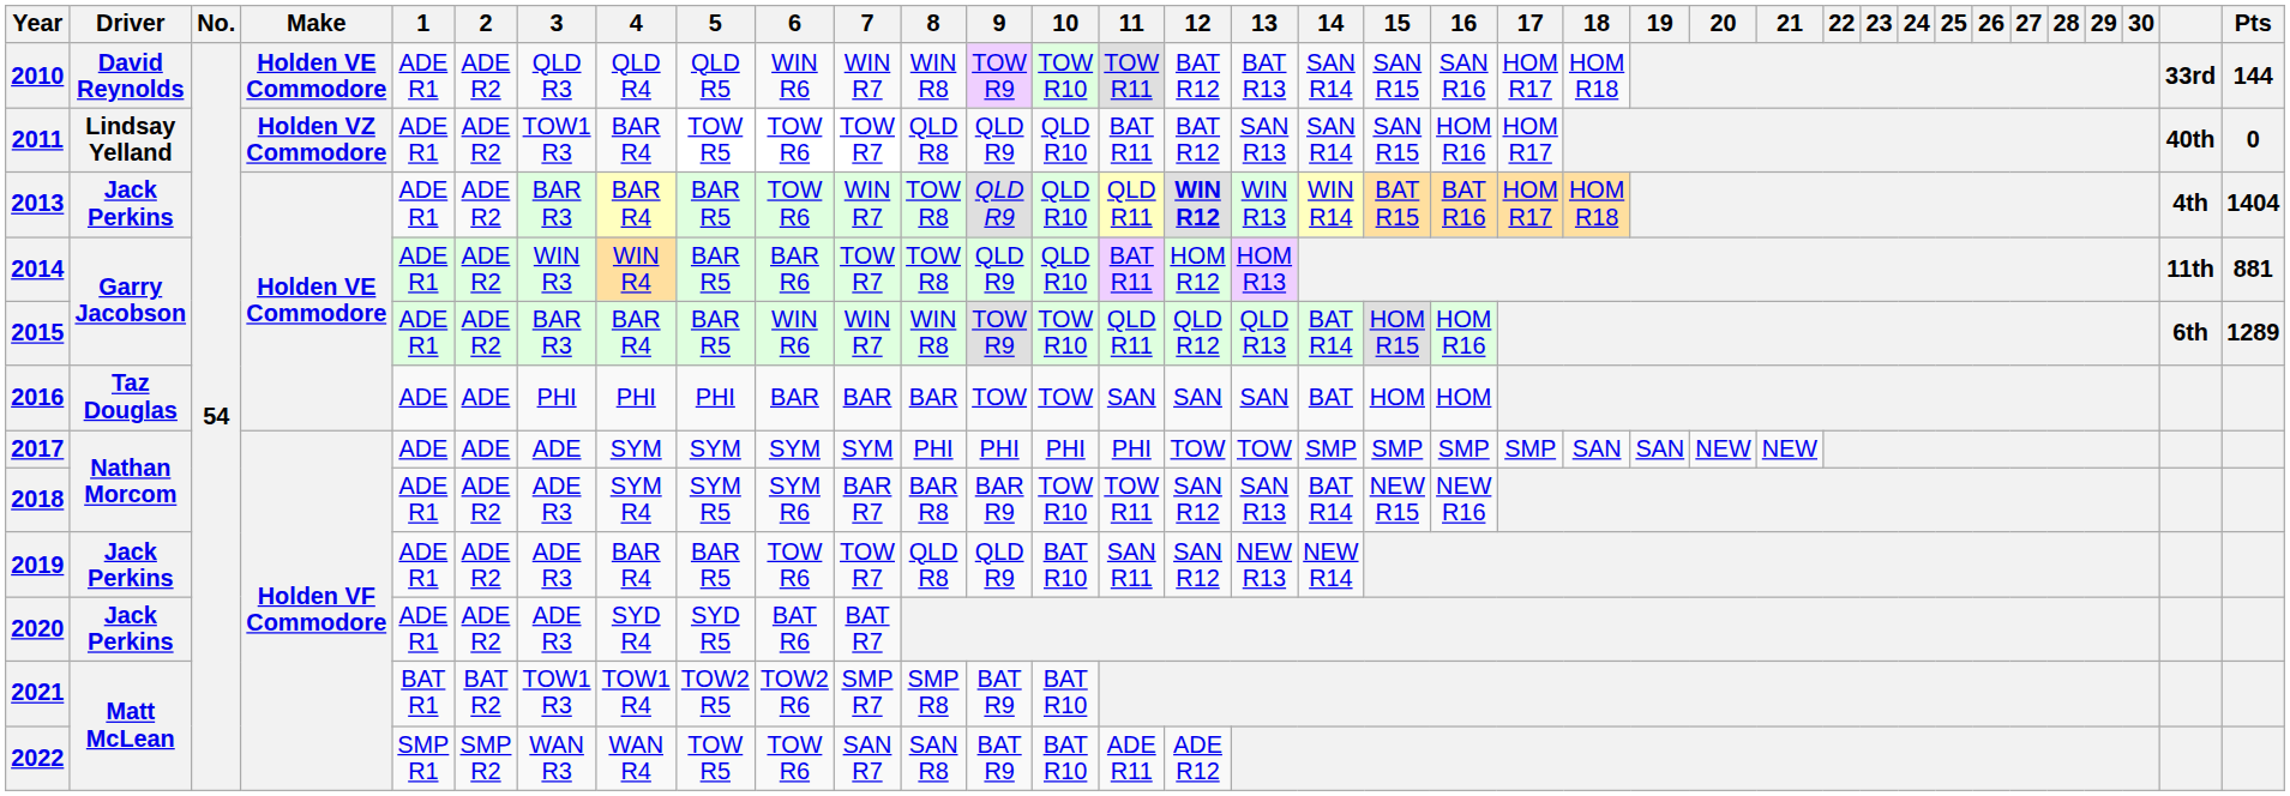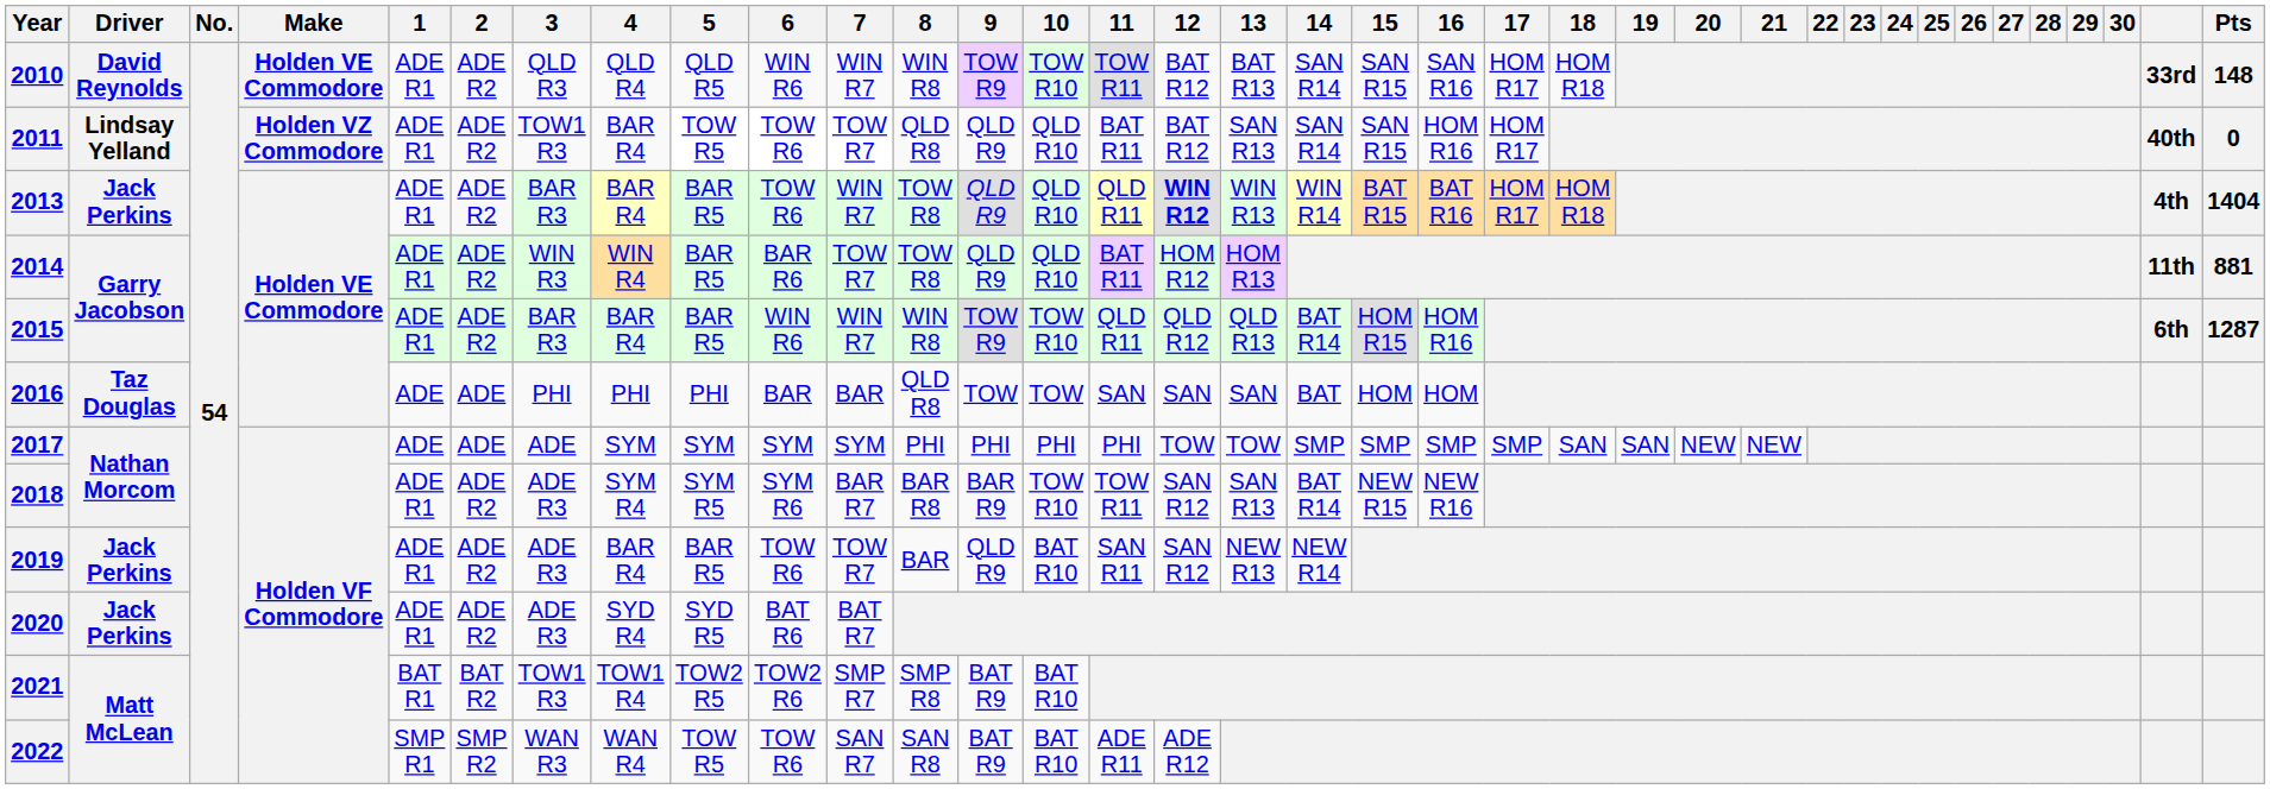 <table class="wikitable mw-collapsible mw-collapsed" style="text-align:center; ">
 <tr>
 <th>Year</th>
 <th>Driver</th>
 <th>No.</th>
 <th>Make</th>
 <th>1</th>
 <th>2</th>
 <th>3</th>
 <th>4</th>
 <th>5</th>
 <th>6</th>
 <th>7</th>
 <th>8</th>
 <th>9</th>
 <th>10</th>
 <th>11</th>
 <th>12</th>
 <th>13</th>
 <th>14</th>
 <th>15</th>
 <th>16</th>
 <th>17</th>
 <th>18</th>
 <th>19</th>
 <th>20</th>
 <th>21</th>
 <th>22</th>
 <th>23</th>
 <th>24</th>
 <th>25</th>
 <th>26</th>
 <th>27</th>
 <th>28</th>
 <th>29</th>
 <th>30</th>
 <th></th>
 <th>Pts</th>
 </tr>
 <tr>
 <th><a href='#'>2010</a></th>
 <th><a href='#'>David Reynolds</a></th>
 <th rowspan=15>54</th>
 <th><a href='#'>Holden VE Commodore</a></th>
 <td><a href='#'>ADE <br>R1</a></td>
 <td><a href='#'>ADE <br>R2</a></td>
 <td><a href='#'>QLD <br>R3</a></td>
 <td><a href='#'>QLD <br>R4</a></td>
 <td><a href='#'>QLD <br>R5</a></td>
 <td><a href='#'>WIN <br>R6</a></td>
 <td><a href='#'>WIN <br>R7</a></td>
 <td><a href='#'>WIN <br>R8</a></td>
 <td style="background: #efcfff"><a href='#'>TOW <br>R9</a><br></td>
 <td style="background: #dfffdf"><a href='#'>TOW <br>R10</a><br></td>
 <td style="background: #dfdfdf"><a href='#'>TOW <br>R11</a><br></td>
 <td><a href='#'>BAT <br>R12</a></td>
 <td><a href='#'>BAT <br>R13</a></td>
 <td><a href='#'>SAN <br>R14</a></td>
 <td><a href='#'>SAN <br>R15</a></td>
 <td><a href='#'>SAN <br>R16</a></td>
 <td><a href='#'>HOM <br>R17</a></td>
 <td><a href='#'>HOM <br>R18</a></td>
 <th colspan=12></th>
 <th>33rd</th>
-<th>144</th>
+<th>148</th>
 </tr>
 <tr>
 <th><a href='#'>2011</a></th>
 <th>Lindsay Yelland</th>
 <th><a href='#'>Holden VZ Commodore</a></th>
 <td><a href='#'>ADE <br>R1</a></td>
 <td><a href='#'>ADE <br>R2</a></td>
 <td><a href='#'>TOW1<br>R3</a></td>
 <td><a href='#'>BAR <br>R4</a></td>
 <td style="background: #ffffff"><a href='#'>TOW <br>R5</a><br></td>
 <td style="background: #ffffff"><a href='#'>TOW <br>R6</a><br></td>
 <td style="background: #ffffff"><a href='#'>TOW <br>R7</a><br></td>
 <td><a href='#'>QLD <br>R8</a></td>
 <td><a href='#'>QLD <br>R9</a></td>
 <td><a href='#'>QLD <br>R10</a></td>
 <td><a href='#'>BAT <br>R11</a></td>
 <td><a href='#'>BAT <br>R12</a></td>
 <td><a href='#'>SAN <br>R13</a></td>
 <td><a href='#'>SAN <br>R14</a></td>
 <td><a href='#'>SAN <br>R15</a></td>
 <td><a href='#'>HOM <br>R16</a></td>
 <td><a href='#'>HOM <br>R17</a></td>
 <th colspan=13></th>
 <th>40th</th>
 <th>0</th>
 </tr>
 <tr>
 <th><a href='#'>2013</a></th>
 <th><a href='#'>Jack Perkins</a></th>
 <th rowspan=4><a href='#'>Holden VE Commodore</a></th>
 <td><a href='#'>ADE<br>R1</a></td>
 <td><a href='#'>ADE<br>R2</a></td>
 <td style="background: #dfffdf"><a href='#'>BAR<br>R3</a><br></td>
 <td style="background: #ffffbf"><a href='#'>BAR<br>R4</a><br></td>
 <td style="background: #dfffdf"><a href='#'>BAR<br>R5</a><br></td>
 <td style="background: #dfffdf"><a href='#'>TOW<br>R6</a><br></td>
 <td style="background: #dfffdf"><a href='#'>WIN <br>R7</a><br></td>
 <td style="background: #dfffdf"><a href='#'>TOW<br>R8</a><br></td>
 <td style="background: #dfdfdf"><em><a href='#'>QLD<br>R9</a><br></em></td>
 <td style="background: #dfffdf"><a href='#'>QLD<br>R10</a><br></td>
 <td style="background: #ffffbf"><a href='#'>QLD<br>R11</a><br></td>
 <td style="background: #dfdfdf"><strong><a href='#'>WIN<br>R12</a><br></strong></td>
 <td style="background: #dfffdf"><a href='#'>WIN<br>R13</a><br></td>
 <td style="background: #ffffbf"><a href='#'>WIN<br>R14</a><br></td>
 <td style="background: #ffdf9f"><a href='#'>BAT<br>R15</a><br></td>
 <td style="background: #ffdf9f"><a href='#'>BAT<br>R16</a><br></td>
 <td style="background: #ffdf9f"><a href='#'>HOM<br>R17</a><br></td>
 <td style="background: #ffdf9f"><a href='#'>HOM<br>R18</a><br></td>
 <th colspan=12></th>
 <th>4th</th>
 <th>1404</th>
 </tr>
 <tr>
 <th><a href='#'>2014</a></th>
 <th rowspan=2><a href='#'>Garry Jacobson</a></th>
 <td style="background: #dfffdf"><a href='#'>ADE <br>R1</a><br></td>
 <td style="background: #dfffdf"><a href='#'>ADE <br>R2</a><br></td>
 <td style="background: #dfffdf"><a href='#'>WIN <br>R3</a><br></td>
 <td style="background: #ffdf9f"><a href='#'>WIN <br>R4</a><br></td>
 <td style="background: #dfffdf"><a href='#'>BAR <br>R5</a><br></td>
 <td style="background: #dfffdf"><a href='#'>BAR <br>R6</a><br></td>
 <td style="background: #dfffdf"><a href='#'>TOW <br>R7</a><br></td>
 <td style="background: #dfffdf"><a href='#'>TOW <br>R8</a><br></td>
 <td style="background: #dfffdf"><a href='#'>QLD <br>R9</a><br></td>
 <td style="background: #dfffdf"><a href='#'>QLD <br>R10</a><br></td>
 <td style="background: #efcfff"><a href='#'>BAT <br>R11</a><br></td>
 <td style="background: #dfffdf"><a href='#'>HOM <br>R12</a><br></td>
 <td style="background: #efcfff"><a href='#'>HOM <br>R13</a><br></td>
 <th colspan=17></th>
 <th>11th</th>
 <th>881</th>
 </tr>
 <tr>
 <th><a href='#'>2015</a></th>
 <td style="background: #dfffdf"><a href='#'>ADE <br>R1</a><br></td>
 <td style="background: #dfffdf"><a href='#'>ADE <br>R2</a><br></td>
 <td style="background: #dfffdf"><a href='#'>BAR <br>R3</a><br></td>
 <td style="background: #dfffdf"><a href='#'>BAR <br>R4</a><br></td>
 <td style="background: #dfffdf"><a href='#'>BAR <br>R5</a><br></td>
 <td style="background: #dfffdf"><a href='#'>WIN <br>R6</a><br></td>
 <td style="background: #dfffdf"><a href='#'>WIN <br>R7</a><br></td>
 <td style="background: #dfffdf"><a href='#'>WIN <br>R8</a><br></td>
 <td style="background: #dfdfdf"><a href='#'>TOW <br>R9</a><br></td>
 <td style="background: #dfffdf"><a href='#'>TOW <br>R10</a><br></td>
 <td style="background: #dfffdf"><a href='#'>QLD <br>R11</a><br></td>
 <td style="background: #dfffdf"><a href='#'>QLD <br>R12</a><br></td>
 <td style="background: #dfffdf"><a href='#'>QLD <br>R13</a><br></td>
 <td style="background: #dfffdf"><a href='#'>BAT <br>R14</a><br></td>
 <td style="background: #dfdfdf"><a href='#'>HOM <br>R15</a><br></td>
 <td style="background: #dfffdf"><a href='#'>HOM <br>R16</a><br></td>
 <th colspan=14></th>
 <th>6th</th>
-<th>1289</th>
+<th>1287</th>
 </tr>
 <tr>
 <th><a href='#'>2016</a></th>
 <th><a href='#'>Taz Douglas</a></th>
 <td><a href='#'>ADE</a></td>
 <td><a href='#'>ADE</a></td>
 <td><a href='#'>PHI</a></td>
 <td><a href='#'>PHI</a></td>
 <td><a href='#'>PHI</a></td>
 <td><a href='#'>BAR</a></td>
 <td><a href='#'>BAR</a></td>
-<td><a href='#'>BAR</a></td>
+<td><a href='#'>QLD <br>R8</a></td>
 <td><a href='#'>TOW</a></td>
 <td><a href='#'>TOW</a></td>
 <td><a href='#'>SAN</a></td>
 <td><a href='#'>SAN</a></td>
 <td><a href='#'>SAN</a></td>
 <td><a href='#'>BAT</a></td>
 <td><a href='#'>HOM</a></td>
 <td><a href='#'>HOM</a></td>
 <th colspan=14></th>
 <th></th>
 <th></th>
 </tr>
 <tr>
 <th><a href='#'>2017</a></th>
 <th rowspan=2><a href='#'>Nathan Morcom</a></th>
 <th rowspan=7><a href='#'>Holden VF Commodore</a></th>
 <td><a href='#'>ADE</a></td>
 <td><a href='#'>ADE</a></td>
 <td><a href='#'>ADE</a></td>
 <td><a href='#'>SYM</a></td>
 <td><a href='#'>SYM</a></td>
 <td><a href='#'>SYM</a></td>
 <td><a href='#'>SYM</a></td>
 <td><a href='#'>PHI</a></td>
 <td><a href='#'>PHI</a></td>
 <td><a href='#'>PHI</a></td>
 <td><a href='#'>PHI</a></td>
 <td><a href='#'>TOW</a></td>
 <td><a href='#'>TOW</a></td>
 <td><a href='#'>SMP</a></td>
 <td><a href='#'>SMP</a></td>
 <td><a href='#'>SMP</a></td>
 <td><a href='#'>SMP</a></td>
 <td><a href='#'>SAN</a></td>
 <td><a href='#'>SAN</a></td>
 <td><a href='#'>NEW</a></td>
 <td><a href='#'>NEW</a></td>
 <th colspan=9></th>
 <th></th>
 <th></th>
 </tr>
 <tr>
 <th><a href='#'>2018</a></th>
 <td><a href='#'>ADE <br>R1</a></td>
 <td><a href='#'>ADE <br>R2</a></td>
 <td><a href='#'>ADE <br>R3</a></td>
 <td><a href='#'>SYM <br>R4</a></td>
 <td><a href='#'>SYM <br>R5</a></td>
 <td><a href='#'>SYM <br>R6</a></td>
 <td><a href='#'>BAR <br>R7</a></td>
 <td><a href='#'>BAR <br>R8</a></td>
 <td><a href='#'>BAR <br>R9</a></td>
 <td><a href='#'>TOW <br>R10</a></td>
 <td><a href='#'>TOW <br>R11</a></td>
 <td><a href='#'>SAN <br>R12</a></td>
 <td><a href='#'>SAN <br>R13</a></td>
 <td><a href='#'>BAT <br>R14</a></td>
 <td><a href='#'>NEW <br>R15</a></td>
 <td><a href='#'>NEW <br>R16</a></td>
 <th colspan=14></th>
 <th></th>
 <th></th>
 </tr>
 <tr>
 <th><a href='#'>2019</a></th>
 <th><a href='#'>Jack Perkins</a></th>
 <td><a href='#'>ADE <br>R1</a></td>
 <td><a href='#'>ADE <br>R2</a></td>
 <td><a href='#'>ADE <br>R3</a></td>
 <td><a href='#'>BAR<br>R4</a></td>
 <td><a href='#'>BAR<br>R5</a></td>
 <td><a href='#'>TOW<br>R6</a></td>
 <td><a href='#'>TOW<br>R7</a></td>
-<td><a href='#'>QLD <br>R8</a></td>
+<td><a href='#'>BAR</a></td>
 <td><a href='#'>QLD <br>R9</a></td>
 <td><a href='#'>BAT<br>R10</a></td>
 <td><a href='#'>SAN<br>R11</a></td>
 <td><a href='#'>SAN<br>R12</a></td>
 <td><a href='#'>NEW<br>R13</a></td>
 <td><a href='#'>NEW<br>R14</a></td>
 <th colspan=16></th>
 <th></th>
 <th></th>
 </tr>
 <tr>
 <th><a href='#'>2020</a></th>
 <th><a href='#'>Jack Perkins</a></th>
 <td><a href='#'>ADE<br>R1</a></td>
 <td><a href='#'>ADE<br>R2</a></td>
 <td><a href='#'>ADE<br>R3</a></td>
 <td><a href='#'>SYD<br>R4</a></td>
 <td><a href='#'>SYD<br>R5</a></td>
 <td><a href='#'>BAT<br>R6</a></td>
 <td><a href='#'>BAT<br>R7</a></td>
 <th colspan=23></th>
 <th></th>
 <th></th>
 </tr>
 <tr>
 <th><a href='#'>2021</a></th>
 <th rowspan=2><a href='#'>Matt McLean</a></th>
 <td><a href='#'>BAT<br>R1</a></td>
 <td><a href='#'>BAT<br>R2</a></td>
 <td><a href='#'>TOW1<br>R3</a></td>
 <td><a href='#'>TOW1<br>R4</a></td>
 <td><a href='#'>TOW2<br>R5</a></td>
 <td><a href='#'>TOW2<br>R6</a></td>
 <td><a href='#'>SMP<br>R7</a></td>
 <td><a href='#'>SMP<br>R8</a></td>
 <td><a href='#'>BAT<br>R9</a></td>
 <td><a href='#'>BAT<br>R10</a></td>
 <th colspan=20></th>
 <th></th>
 <th></th>
 </tr>
 <tr>
 <th><a href='#'>2022</a></th>
 <td><a href='#'>SMP<br>R1</a></td>
 <td><a href='#'>SMP<br>R2</a></td>
 <td><a href='#'>WAN<br>R3</a></td>
 <td><a href='#'>WAN<br>R4</a></td>
 <td><a href='#'>TOW<br>R5</a></td>
 <td><a href='#'>TOW<br>R6</a></td>
 <td><a href='#'>SAN<br>R7</a></td>
 <td><a href='#'>SAN<br>R8</a></td>
 <td><a href='#'>BAT<br>R9</a></td>
 <td><a href='#'>BAT<br>R10</a></td>
 <td><a href='#'>ADE<br>R11</a></td>
 <td><a href='#'>ADE<br>R12</a></td>
 <th colspan=18></th>
 <th></th>
 <th></th>
 </tr>
 </table>
